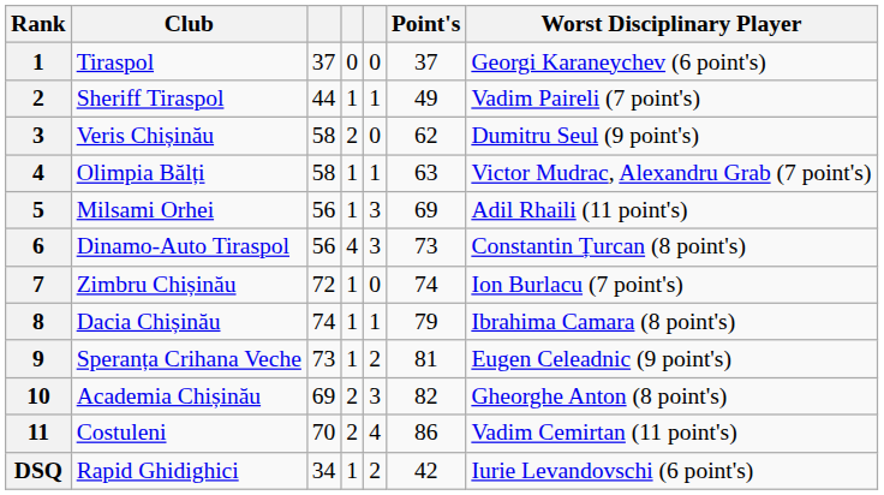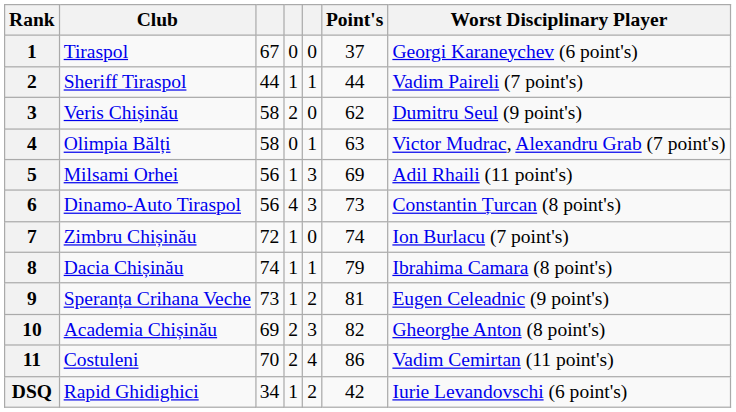 <table class="wikitable">
 <tr>
 <th>Rank</th>
 <th>Club</th>
 <th></th>
 <th> </th>
 <th></th>
 <th>Point's</th>
 <th>Worst Disciplinary Player</th>
 </tr>
 <tr>
 <th rowspan=1 align=center>1</th>
 <td><a href='#'>Tiraspol</a></td>
-<td align=center>37</td>
+<td align=center>67</td>
 <td align=center>0</td>
 <td align=center>0</td>
 <td align=center>37</td>
 <td> <a href='#'>Georgi Karaneychev</a> (6 point's)</td>
 </tr>
 <tr>
 <th rowspan=1 align=center>2</th>
 <td><a href='#'>Sheriff Tiraspol</a></td>
 <td align=center>44</td>
 <td align=center>1</td>
 <td align=center>1</td>
-<td align=center>49</td>
+<td align=center>44</td>
 <td> <a href='#'>Vadim Paireli</a> (7 point's)</td>
 </tr>
 <tr>
 <th rowspan=1 align=center>3</th>
 <td><a href='#'>Veris Chișinău</a></td>
 <td align=center>58</td>
 <td align=center>2</td>
 <td align=center>0</td>
 <td align=center>62</td>
 <td> <a href='#'>Dumitru Seul</a> (9 point's)</td>
 </tr>
 <tr>
 <th rowspan=1 align=center>4</th>
 <td><a href='#'>Olimpia Bălți</a></td>
 <td align=center>58</td>
-<td align=center>1</td>
+<td align=center>0</td>
 <td align=center>1</td>
 <td align=center>63</td>
 <td> <a href='#'>Victor Mudrac</a>,  <a href='#'>Alexandru Grab</a> (7 point's)</td>
 </tr>
 <tr>
 <th rowspan=1 align=center>5</th>
 <td><a href='#'>Milsami Orhei</a></td>
 <td align=center>56</td>
 <td align=center>1</td>
 <td align=center>3</td>
 <td align=center>69</td>
 <td> <a href='#'>Adil Rhaili</a> (11 point's)</td>
 </tr>
 <tr>
 <th rowspan=1 align=center>6</th>
 <td><a href='#'>Dinamo-Auto Tiraspol</a></td>
 <td align=center>56</td>
 <td align=center>4</td>
 <td align=center>3</td>
 <td align=center>73</td>
 <td> <a href='#'>Constantin Țurcan</a> (8 point's)</td>
 </tr>
 <tr>
 <th rowspan=1 align=center>7</th>
 <td><a href='#'>Zimbru Chișinău</a></td>
 <td align=center>72</td>
 <td align=center>1</td>
 <td align=center>0</td>
 <td align=center>74</td>
 <td> <a href='#'>Ion Burlacu</a> (7 point's)</td>
 </tr>
 <tr>
 <th rowspan=1 align=center>8</th>
 <td><a href='#'>Dacia Chișinău</a></td>
 <td align=center>74</td>
 <td align=center>1</td>
 <td align=center>1</td>
 <td align=center>79</td>
 <td> <a href='#'>Ibrahima Camara</a> (8 point's)</td>
 </tr>
 <tr>
 <th rowspan=1 align=center>9</th>
 <td><a href='#'>Speranța Crihana Veche</a></td>
 <td align=center>73</td>
 <td align=center>1</td>
 <td align=center>2</td>
 <td align=center>81</td>
 <td> <a href='#'>Eugen Celeadnic</a> (9 point's)</td>
 </tr>
 <tr>
 <th rowspan=1 align=center>10</th>
 <td><a href='#'>Academia Chișinău</a></td>
 <td align=center>69</td>
 <td align=center>2</td>
 <td align=center>3</td>
 <td align=center>82</td>
 <td> <a href='#'>Gheorghe Anton</a> (8 point's)</td>
 </tr>
 <tr>
 <th rowspan=1 align=center>11</th>
 <td><a href='#'>Costuleni</a></td>
 <td align=center>70</td>
 <td align=center>2</td>
 <td align=center>4</td>
 <td align=center>86</td>
 <td> <a href='#'>Vadim Cemirtan</a> (11 point's)</td>
 </tr>
 <tr>
 <th rowspan=1 align=center>DSQ</th>
 <td><a href='#'>Rapid Ghidighici</a></td>
 <td align=center>34</td>
 <td align=center>1</td>
 <td align=center>2</td>
 <td align=center>42</td>
 <td> <a href='#'>Iurie Levandovschi</a> (6 point's)</td>
 </tr>
 </table>
